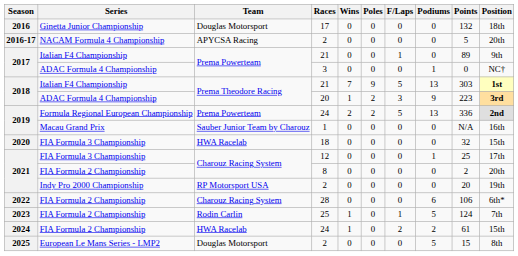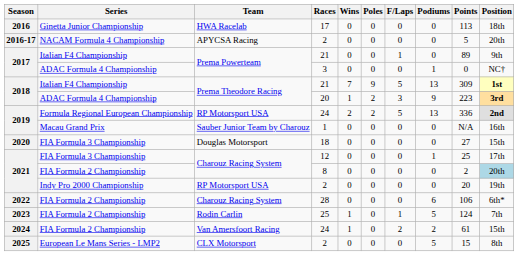 <table class="wikitable" style="font-size: 90%; text-align:center">
 <tr>
 <th scope="col">Season</th>
 <th scope="col">Series</th>
 <th scope="col">Team</th>
 <th scope="col">Races</th>
 <th scope="col">Wins</th>
 <th scope="col">Poles</th>
 <th scope="col">F/Laps</th>
 <th scope="col">Podiums</th>
 <th scope="col">Points</th>
 <th scope="col">Position</th>
 </tr>
 <tr>
 <th scope="row">2016</th>
 <td style="text-align:left;"><a href='#'>Ginetta Junior Championship</a></td>
-<td style="text-align:left;">Douglas Motorsport</td>
+<td style="text-align:left;"><a href='#'>HWA Racelab</a></td>
 <td>17</td>
 <td>0</td>
 <td>0</td>
 <td>0</td>
 <td>0</td>
-<td>132</td>
+<td>113</td>
 <td>18th</td>
 </tr>
 <tr>
 <th scope="row">2016-17</th>
 <td style="text-align:left;"><a href='#'>NACAM Formula 4 Championship</a></td>
 <td style="text-align:left;">APYCSA Racing</td>
 <td>2</td>
 <td>0</td>
 <td>0</td>
 <td>0</td>
 <td>0</td>
 <td>5</td>
 <td>20th</td>
 </tr>
 <tr>
 <th scope="row" rowspan="2">2017</th>
 <td style="text-align:left;"><a href='#'>Italian F4 Championship</a></td>
 <td style="text-align:left;" rowspan="2"><a href='#'>Prema Powerteam</a></td>
 <td>21</td>
 <td>0</td>
 <td>0</td>
 <td>1</td>
 <td>0</td>
 <td>89</td>
 <td>9th</td>
 </tr>
 <tr>
 <td style="text-align:left;"><a href='#'>ADAC Formula 4 Championship</a></td>
 <td>3</td>
 <td>0</td>
 <td>0</td>
 <td>0</td>
 <td>1</td>
 <td>0</td>
 <td>NC†</td>
 </tr>
 <tr>
 <th scope="row" rowspan="2">2018</th>
 <td style="text-align:left;"><a href='#'>Italian F4 Championship</a></td>
 <td style="text-align:left;" rowspan="2"><a href='#'>Prema Theodore Racing</a></td>
 <td>21</td>
 <td>7</td>
 <td>9</td>
 <td>5</td>
 <td>13</td>
-<td>303</td>
+<td>309</td>
 <td style="background:#FFFFBF;"><strong>1st</strong></td>
 </tr>
 <tr>
 <td style="text-align:left;"><a href='#'>ADAC Formula 4 Championship</a></td>
 <td>20</td>
 <td>1</td>
 <td>2</td>
 <td>3</td>
 <td>9</td>
 <td>223</td>
 <td style="background:#FFDF9F;"><strong>3rd</strong></td>
 </tr>
 <tr>
 <th scope="row" rowspan="2">2019</th>
 <td style="text-align:left;"><a href='#'>Formula Regional European Championship</a></td>
-<td style="text-align:left;"><a href='#'>Prema Powerteam</a></td>
+<td style="text-align:left;"><a href='#'>RP Motorsport USA</a></td>
 <td>24</td>
 <td>2</td>
 <td>2</td>
 <td>5</td>
 <td>13</td>
 <td>336</td>
 <td style="background:#DFDFDF;"><strong>2nd</strong></td>
 </tr>
 <tr>
 <td style="text-align:left;"><a href='#'>Macau Grand Prix</a></td>
 <td style="text-align:left;"><a href='#'>Sauber Junior Team by Charouz</a></td>
 <td>1</td>
 <td>0</td>
 <td>0</td>
 <td>0</td>
 <td>0</td>
 <td>N/A</td>
 <td>16th</td>
 </tr>
 <tr>
 <th>2020</th>
 <td style="text-align:left;"><a href='#'>FIA Formula 3 Championship</a></td>
-<td style="text-align:left;"><a href='#'>HWA Racelab</a></td>
+<td style="text-align:left;">Douglas Motorsport</td>
 <td>18</td>
 <td>0</td>
 <td>0</td>
 <td>0</td>
 <td>0</td>
-<td>32</td>
+<td>27</td>
 <td>15th</td>
 </tr>
 <tr>
 <th scope="row" rowspan="3">2021</th>
 <td style="text-align:left;"><a href='#'>FIA Formula 3 Championship</a></td>
 <td style="text-align:left;" rowspan="2"><a href='#'>Charouz Racing System</a></td>
 <td>12</td>
 <td>0</td>
 <td>0</td>
 <td>0</td>
 <td>1</td>
 <td>25</td>
 <td>17th</td>
 </tr>
 <tr>
 <td style="text-align:left;"><a href='#'>FIA Formula 2 Championship</a></td>
 <td>8</td>
 <td>0</td>
 <td>0</td>
 <td>0</td>
 <td>0</td>
 <td>2</td>
-<td>20th</td>
+<td style="background: lightblue;">20th</td>
 </tr>
 <tr>
 <td style="text-align:left;"><a href='#'>Indy Pro 2000 Championship</a></td>
 <td style="text-align:left;"><a href='#'>RP Motorsport USA</a></td>
 <td>2</td>
 <td>0</td>
 <td>0</td>
 <td>0</td>
 <td>0</td>
 <td>20</td>
 <td>19th</td>
 </tr>
 <tr>
 <th scope="row">2022</th>
 <td style="text-align:left;"><a href='#'>FIA Formula 2 Championship</a></td>
 <td style="text-align:left;"><a href='#'>Charouz Racing System</a></td>
 <td>28</td>
 <td>0</td>
 <td>0</td>
 <td>0</td>
 <td>6</td>
 <td>106</td>
 <td>6th*</td>
 </tr>
 <tr>
 <th scope="row">2023</th>
 <td style="text-align:left;"><a href='#'>FIA Formula 2 Championship</a></td>
 <td style="text-align:left;"><a href='#'>Rodin Carlin</a></td>
 <td>25</td>
 <td>1</td>
 <td>0</td>
 <td>1</td>
 <td>5</td>
 <td>124</td>
 <td>7th</td>
 </tr>
 <tr>
 <th scope="row">2024</th>
 <td style="text-align:left;"><a href='#'>FIA Formula 2 Championship</a></td>
-<td style="text-align:left;"><a href='#'>HWA Racelab</a></td>
+<td style="text-align:left;"><a href='#'>Van Amersfoort Racing</a></td>
 <td>24</td>
 <td>1</td>
 <td>0</td>
 <td>2</td>
 <td>2</td>
 <td>61</td>
 <td>15th</td>
 </tr>
 <tr>
 <th>2025</th>
 <td align=left><a href='#'>European Le Mans Series - LMP2</a></td>
-<td style="text-align:left;">Douglas Motorsport</td>
+<td align=left><a href='#'>CLX Motorsport</a></td>
 <td>2</td>
 <td>0</td>
 <td>0</td>
 <td>0</td>
 <td>5</td>
 <td>15</td>
 <td>8th</td>
 </tr>
 </table>
